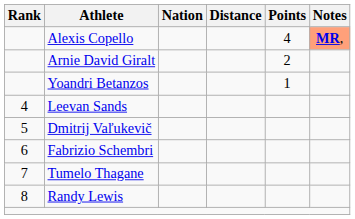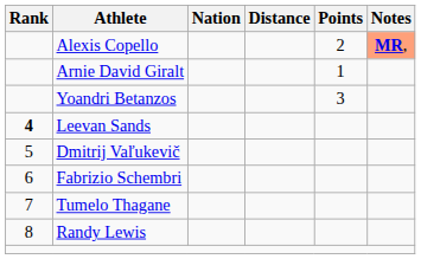 <table class="wikitable sortable" style="text-align:center;">
 <tr>
 <th scope="col" style="width: 10px;">Rank</th>
 <th scope="col">Athlete</th>
 <th scope="col">Nation</th>
 <th scope="col">Distance</th>
 <th scope="col">Points</th>
 <th scope="col">Notes</th>
 </tr>
 <tr>
 <td></td>
 <td align=left><a href='#'>Alexis Copello</a></td>
 <td align=left></td>
 <td> </td>
-<td>4</td>
+<td>2</td>
 <td style="background: lightsalmon;"><strong><a href='#'>MR</a></strong>, </td>
 </tr>
 <tr>
 <td></td>
 <td align=left><a href='#'>Arnie David Giralt</a></td>
 <td align=left></td>
 <td> </td>
-<td>2</td>
+<td>1</td>
 <td></td>
 </tr>
 <tr>
 <td></td>
 <td align=left><a href='#'>Yoandri Betanzos</a></td>
 <td align=left></td>
 <td> </td>
-<td>1</td>
+<td>3</td>
 <td></td>
 </tr>
 <tr>
-<td>4</td>
+<td><strong>4</strong></td>
 <td align=left><a href='#'>Leevan Sands</a></td>
 <td align=left></td>
 <td> </td>
 <td></td>
 <td></td>
 </tr>
 <tr>
 <td>5</td>
 <td align=left><a href='#'>Dmitrij Vaľukevič</a></td>
 <td align=left></td>
 <td> </td>
 <td></td>
 <td></td>
 </tr>
 <tr>
 <td>6</td>
 <td align=left><a href='#'>Fabrizio Schembri</a></td>
 <td align=left></td>
 <td> </td>
 <td></td>
 <td></td>
 </tr>
 <tr>
 <td>7</td>
 <td align=left><a href='#'>Tumelo Thagane</a></td>
 <td align=left></td>
 <td> </td>
 <td></td>
 <td></td>
 </tr>
 <tr>
 <td>8</td>
 <td align=left><a href='#'>Randy Lewis</a></td>
 <td align=left></td>
 <td> </td>
 <td></td>
 <td></td>
 </tr>
 <tr class="sortbottom">
 <td colspan=6></td>
 </tr>
 </table>
